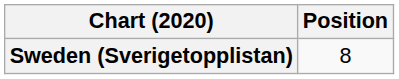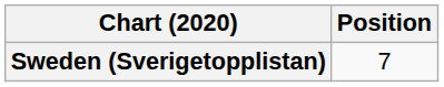 <table class="wikitable plainrowheaders" style="text-align:center;">
 <tr>
 <th>Chart (2020)</th>
 <th>Position</th>
 </tr>
 <tr>
 <th scope="row">Sweden (Sverigetopplistan)</th>
-<td>8</td>
+<td>7</td>
 </tr>
 </table>
